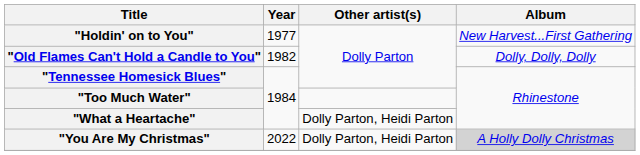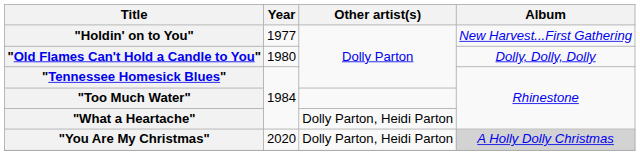 <table class="wikitable plainrowheaders" style="text-align:center;">
 <tr>
 <th>Title</th>
 <th>Year</th>
 <th>Other artist(s)</th>
 <th>Album</th>
 </tr>
 <tr>
 <th scope = "row">"Holdin' on to You"</th>
 <td>1977</td>
 <td rowspan = "3"><a href='#'>Dolly Parton</a></td>
 <td><em><a href='#'>New Harvest...First Gathering</a></em></td>
 </tr>
 <tr>
 <th scope = "row">"<a href='#'>Old Flames Can't Hold a Candle to You</a>"</th>
-<td>1982</td>
+<td>1980</td>
 <td><em><a href='#'>Dolly, Dolly, Dolly</a></em></td>
 </tr>
 <tr>
 <th scope = "row">"<a href='#'>Tennessee Homesick Blues</a>"</th>
 <td rowspan = "3">1984</td>
 <td rowspan = "3"><em><a href='#'>Rhinestone</a></em></td>
 </tr>
 <tr>
 <th scope = "row">"Too Much Water"</th>
 <td></td>
 </tr>
 <tr>
 <th scope = "row">"What a Heartache"</th>
 <td>Dolly Parton, Heidi Parton</td>
 </tr>
 <tr>
 <th scope = "row">"You Are My Christmas"</th>
-<td>2022</td>
+<td>2020</td>
 <td>Dolly Parton, Heidi Parton</td>
 <td style="background: lightgrey;"><em><a href='#'>A Holly Dolly Christmas</a></em></td>
 </tr>
 <tr>
 </tr>
 </table>
